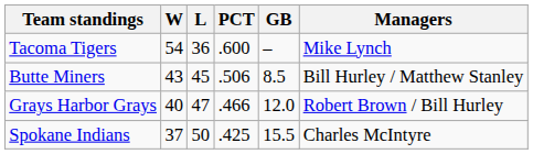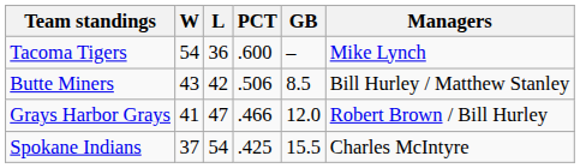 <table class="wikitable">
 <tr>
 <th>Team standings</th>
 <th>W</th>
 <th>L</th>
 <th>PCT</th>
 <th>GB</th>
 <th>Managers</th>
 </tr>
 <tr>
 <td><a href='#'>Tacoma Tigers</a></td>
 <td>54</td>
 <td>36</td>
 <td>.600</td>
 <td>–</td>
 <td><a href='#'>Mike Lynch</a></td>
 </tr>
 <tr>
 <td><a href='#'>Butte Miners</a></td>
 <td>43</td>
-<td>45</td>
+<td>42</td>
 <td>.506</td>
 <td>8.5</td>
 <td>Bill Hurley / Matthew Stanley</td>
 </tr>
 <tr>
 <td><a href='#'>Grays Harbor Grays</a></td>
-<td>40</td>
+<td>41</td>
 <td>47</td>
 <td>.466</td>
 <td>12.0</td>
 <td><a href='#'>Robert Brown</a> / Bill Hurley</td>
 </tr>
 <tr>
 <td><a href='#'>Spokane Indians</a></td>
 <td>37</td>
-<td>50</td>
+<td>54</td>
 <td>.425</td>
 <td>15.5</td>
 <td>Charles McIntyre</td>
 </tr>
 </table>
